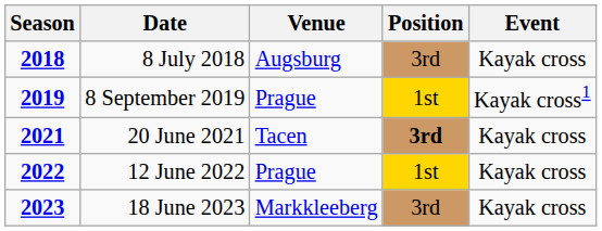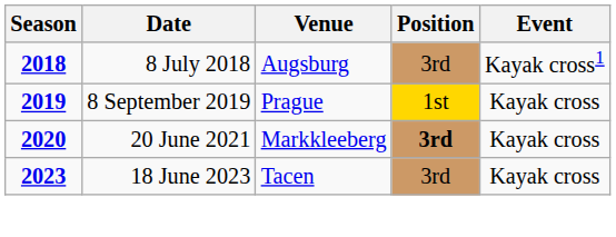 <table class="wikitable" style="text-align:center; font-size:95%;">
 <tr>
 <th>Season</th>
 <th>Date</th>
 <th>Venue</th>
 <th>Position</th>
 <th>Event</th>
 </tr>
 <tr>
 <td><strong><a href='#'>2018</a></strong></td>
 <td align=right>8 July 2018</td>
 <td align=left><a href='#'>Augsburg</a></td>
 <td bgcolor=cc9966>3rd</td>
-<td>Kayak cross</td>
+<td>Kayak cross<sup><a href='#'>1</a></sup></td>
 </tr>
 <tr>
 <td><strong><a href='#'>2019</a></strong></td>
 <td align=right>8 September 2019</td>
 <td align=left><a href='#'>Prague</a></td>
 <td bgcolor=gold>1st</td>
-<td>Kayak cross<sup><a href='#'>1</a></sup></td>
-</tr>
-<tr>
-<td><strong><a href='#'>2021</a></strong></td>
-<td align=right>20 June 2021</td>
-<td align=left><a href='#'>Tacen</a></td>
-<td bgcolor=cc9966><strong>3rd</strong></td>
 <td>Kayak cross</td>
 </tr>
 <tr>
-<td><strong><a href='#'>2022</a></strong></td>
-<td align=right>12 June 2022</td>
-<td align=left><a href='#'>Prague</a></td>
-<td bgcolor=gold>1st</td>
+<td><strong><a href='#'>2020</a></strong></td>
+<td align=right>20 June 2021</td>
+<td align=left><a href='#'>Markkleeberg</a></td>
+<td bgcolor=cc9966><strong>3rd</strong></td>
 <td>Kayak cross</td>
 </tr>
 <tr>
 <td><strong><a href='#'>2023</a></strong></td>
 <td align=right>18 June 2023</td>
-<td align=left><a href='#'>Markkleeberg</a></td>
+<td align=left><a href='#'>Tacen</a></td>
 <td bgcolor=cc9966>3rd</td>
 <td>Kayak cross</td>
 </tr>
 </table>
